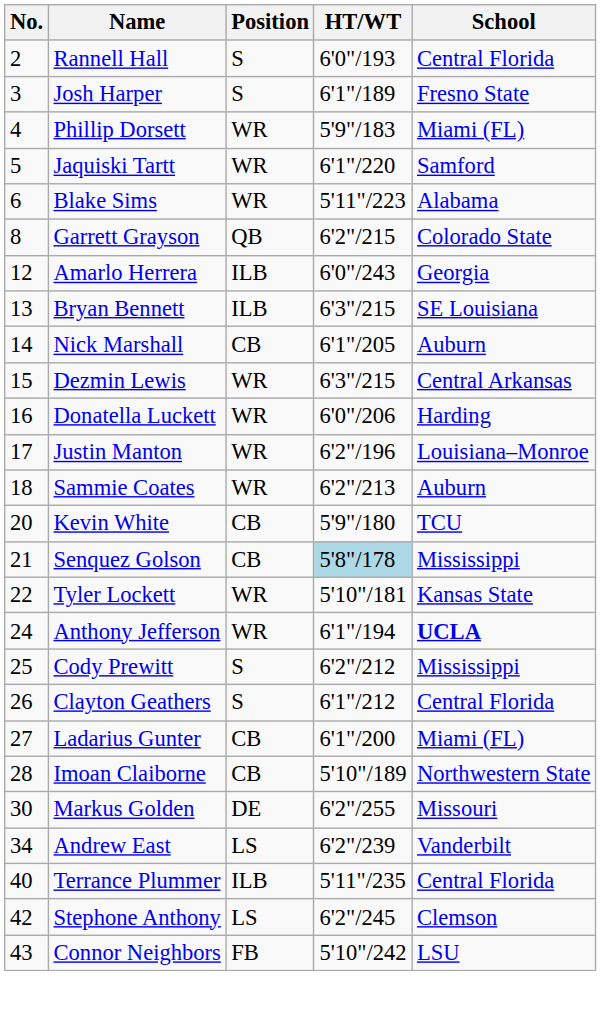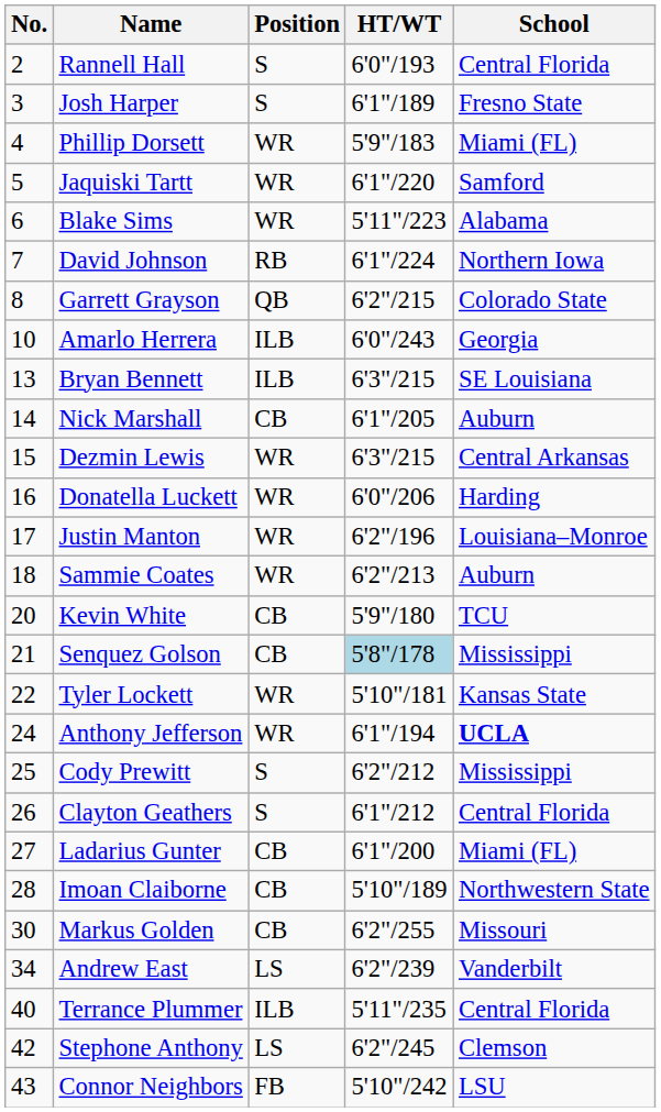 <table class="wikitable sortable">
 <tr>
 <th>No.</th>
 <th>Name</th>
 <th>Position</th>
 <th>HT/WT</th>
 <th>School</th>
 </tr>
 <tr>
 <td>2</td>
 <td><a href='#'>Rannell Hall</a></td>
 <td>S</td>
 <td>6'0"/193</td>
 <td><a href='#'>Central Florida</a></td>
 </tr>
 <tr>
 <td>3</td>
 <td><a href='#'>Josh Harper</a></td>
 <td>S</td>
 <td>6'1"/189</td>
 <td><a href='#'>Fresno State</a></td>
 </tr>
 <tr>
 <td>4</td>
 <td><a href='#'>Phillip Dorsett</a></td>
 <td>WR</td>
 <td>5'9"/183</td>
 <td><a href='#'>Miami (FL)</a></td>
 </tr>
 <tr>
 <td>5</td>
 <td><a href='#'>Jaquiski Tartt</a></td>
 <td>WR</td>
 <td>6'1"/220</td>
 <td><a href='#'>Samford</a></td>
 </tr>
 <tr>
 <td>6</td>
 <td><a href='#'>Blake Sims</a></td>
 <td>WR</td>
 <td>5'11"/223</td>
 <td><a href='#'>Alabama</a></td>
 </tr>
 <tr>
+<td>7</td>
+<td><a href='#'>David Johnson</a></td>
+<td>RB</td>
+<td>6'1"/224</td>
+<td><a href='#'>Northern Iowa</a></td>
+</tr>
+<tr>
 <td>8</td>
 <td><a href='#'>Garrett Grayson</a></td>
 <td>QB</td>
 <td>6'2"/215</td>
 <td><a href='#'>Colorado State</a></td>
 </tr>
 <tr>
-<td>12</td>
+<td>10</td>
 <td><a href='#'>Amarlo Herrera</a></td>
 <td>ILB</td>
 <td>6'0"/243</td>
 <td><a href='#'>Georgia</a></td>
 </tr>
 <tr>
 <td>13</td>
 <td><a href='#'>Bryan Bennett</a></td>
 <td>ILB</td>
 <td>6'3"/215</td>
 <td><a href='#'>SE Louisiana</a></td>
 </tr>
 <tr>
 <td>14</td>
 <td><a href='#'>Nick Marshall</a></td>
 <td>CB</td>
 <td>6'1"/205</td>
 <td><a href='#'>Auburn</a></td>
 </tr>
 <tr>
 <td>15</td>
 <td><a href='#'>Dezmin Lewis</a></td>
 <td>WR</td>
 <td>6'3"/215</td>
 <td><a href='#'>Central Arkansas</a></td>
 </tr>
 <tr>
 <td>16</td>
 <td><a href='#'>Donatella Luckett</a></td>
 <td>WR</td>
 <td>6'0"/206</td>
 <td><a href='#'>Harding</a></td>
 </tr>
 <tr>
 <td>17</td>
 <td><a href='#'>Justin Manton</a></td>
 <td>WR</td>
 <td>6'2"/196</td>
 <td><a href='#'>Louisiana–Monroe</a></td>
 </tr>
 <tr>
 <td>18</td>
 <td><a href='#'>Sammie Coates</a></td>
 <td>WR</td>
 <td>6'2"/213</td>
 <td><a href='#'>Auburn</a></td>
 </tr>
 <tr>
 <td>20</td>
 <td><a href='#'>Kevin White</a></td>
 <td>CB</td>
 <td>5'9"/180</td>
 <td><a href='#'>TCU</a></td>
 </tr>
 <tr>
 <td>21</td>
 <td><a href='#'>Senquez Golson</a></td>
 <td>CB</td>
 <td style="background: lightblue;">5'8"/178</td>
 <td><a href='#'>Mississippi</a></td>
 </tr>
 <tr>
 <td>22</td>
 <td><a href='#'>Tyler Lockett</a></td>
 <td>WR</td>
 <td>5'10"/181</td>
 <td><a href='#'>Kansas State</a></td>
 </tr>
 <tr>
 <td>24</td>
 <td><a href='#'>Anthony Jefferson</a></td>
 <td>WR</td>
 <td>6'1"/194</td>
 <td><strong><a href='#'>UCLA</a></strong></td>
 </tr>
 <tr>
 <td>25</td>
 <td><a href='#'>Cody Prewitt</a></td>
 <td>S</td>
 <td>6'2"/212</td>
 <td><a href='#'>Mississippi</a></td>
 </tr>
 <tr>
 <td>26</td>
 <td><a href='#'>Clayton Geathers</a></td>
 <td>S</td>
 <td>6'1"/212</td>
 <td><a href='#'>Central Florida</a></td>
 </tr>
 <tr>
 <td>27</td>
 <td><a href='#'>Ladarius Gunter</a></td>
 <td>CB</td>
 <td>6'1"/200</td>
 <td><a href='#'>Miami (FL)</a></td>
 </tr>
 <tr>
 <td>28</td>
 <td><a href='#'>Imoan Claiborne</a></td>
 <td>CB</td>
 <td>5'10"/189</td>
 <td><a href='#'>Northwestern State</a></td>
 </tr>
 <tr>
 <td>30</td>
 <td><a href='#'>Markus Golden</a></td>
-<td>DE</td>
+<td>CB</td>
 <td>6'2"/255</td>
 <td><a href='#'>Missouri</a></td>
 </tr>
 <tr>
 <td>34</td>
 <td><a href='#'>Andrew East</a></td>
 <td>LS</td>
 <td>6'2"/239</td>
 <td><a href='#'>Vanderbilt</a></td>
 </tr>
 <tr>
 <td>40</td>
 <td><a href='#'>Terrance Plummer</a></td>
 <td>ILB</td>
 <td>5'11"/235</td>
 <td><a href='#'>Central Florida</a></td>
 </tr>
 <tr>
 <td>42</td>
 <td><a href='#'>Stephone Anthony</a></td>
 <td>LS</td>
 <td>6'2"/245</td>
 <td><a href='#'>Clemson</a></td>
 </tr>
 <tr>
 <td>43</td>
 <td><a href='#'>Connor Neighbors</a></td>
 <td>FB</td>
 <td>5'10"/242</td>
 <td><a href='#'>LSU</a></td>
 </tr>
 </table>
